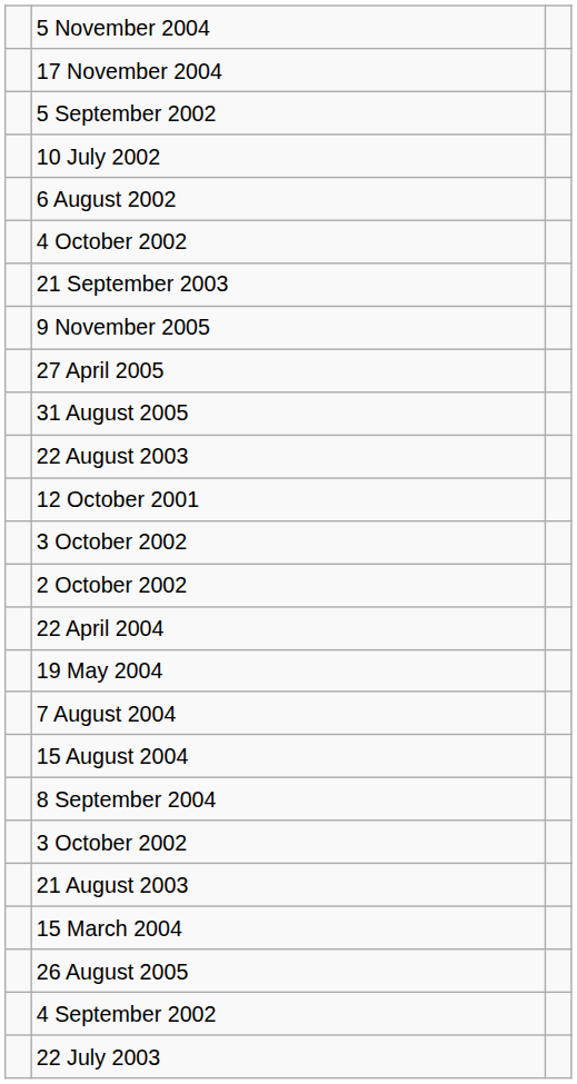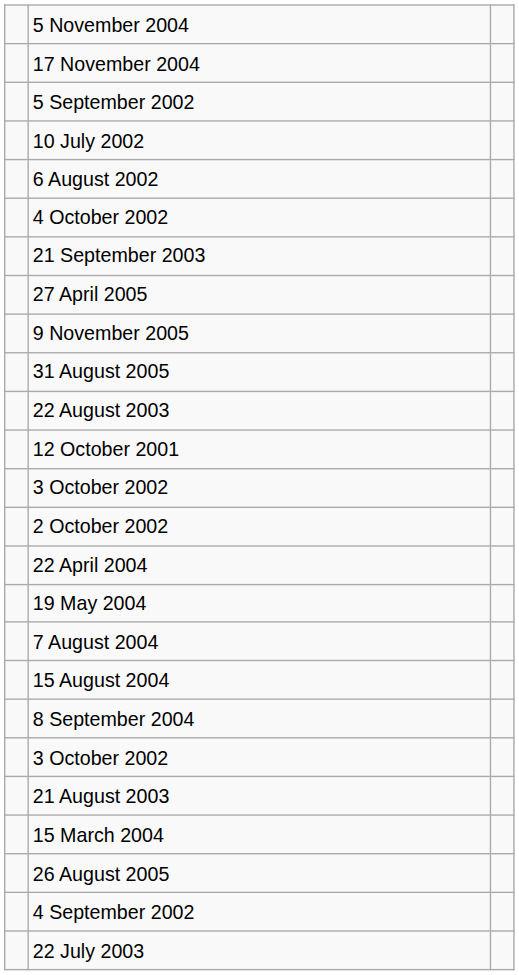 <table class="wikitable" style="font-size: 89%; float: left; width: 26em; margin-right: 1em; height: 700px">
 <tr>
 <td></td>
 <td>5 November 2004</td>
 <td></td>
 </tr>
 <tr>
 <td></td>
 <td>17 November 2004</td>
 <td></td>
 </tr>
 <tr>
 <td></td>
 <td>5 September 2002</td>
 <td></td>
 </tr>
 <tr>
 <td></td>
 <td>10 July 2002</td>
 <td></td>
 </tr>
 <tr>
 <td></td>
 <td>6 August 2002</td>
 <td></td>
 </tr>
 <tr>
 <td></td>
 <td>4 October 2002</td>
 <td></td>
 </tr>
 <tr>
 <td></td>
 <td>21 September 2003</td>
 <td></td>
 </tr>
 <tr>
 <td></td>
-<td>9 November 2005</td>
+<td>27 April 2005</td>
 <td></td>
 </tr>
 <tr>
 <td></td>
-<td>27 April 2005</td>
+<td>9 November 2005</td>
 <td></td>
 </tr>
 <tr>
 <td></td>
 <td>31 August 2005</td>
 <td></td>
 </tr>
 <tr>
 <td></td>
 <td>22 August 2003</td>
 <td></td>
 </tr>
 <tr>
 <td></td>
 <td>12 October 2001</td>
 <td></td>
 </tr>
 <tr>
 <td></td>
 <td>3 October 2002</td>
 <td></td>
 </tr>
 <tr>
 <td></td>
 <td>2 October 2002</td>
 <td></td>
 </tr>
 <tr>
 <td></td>
 <td>22 April 2004</td>
 <td></td>
 </tr>
 <tr>
 <td></td>
 <td>19 May 2004</td>
 <td></td>
 </tr>
 <tr>
 <td></td>
 <td>7 August 2004</td>
 <td></td>
 </tr>
 <tr>
 <td></td>
 <td>15 August 2004</td>
 <td></td>
 </tr>
 <tr>
 <td></td>
 <td>8 September 2004</td>
 <td></td>
 </tr>
 <tr>
 <td></td>
 <td>3 October 2002</td>
 <td></td>
 </tr>
 <tr>
 <td></td>
 <td>21 August 2003</td>
 <td></td>
 </tr>
 <tr>
 <td></td>
 <td>15 March 2004</td>
 <td></td>
 </tr>
 <tr>
 <td></td>
 <td>26 August 2005</td>
 <td></td>
 </tr>
 <tr>
 <td></td>
 <td>4 September 2002</td>
 <td></td>
 </tr>
 <tr>
 <td></td>
 <td>22 July 2003</td>
 <td></td>
 </tr>
 </table>
